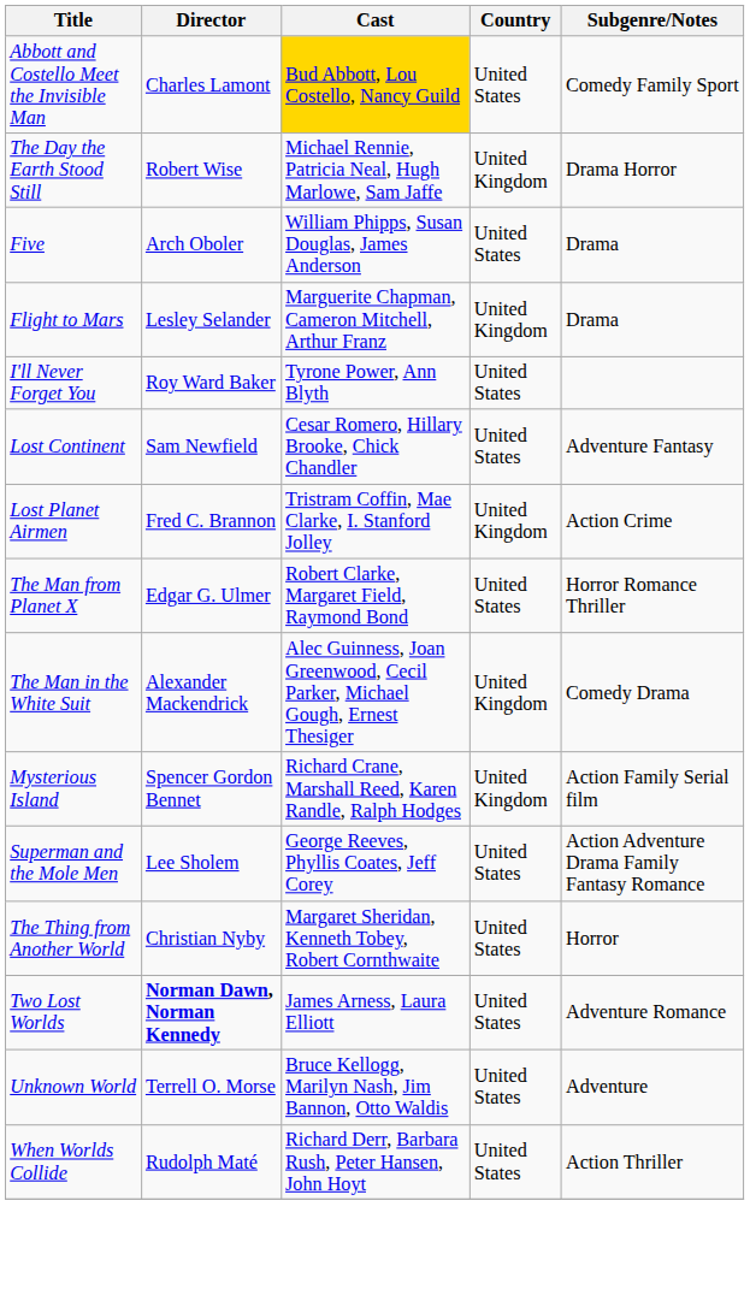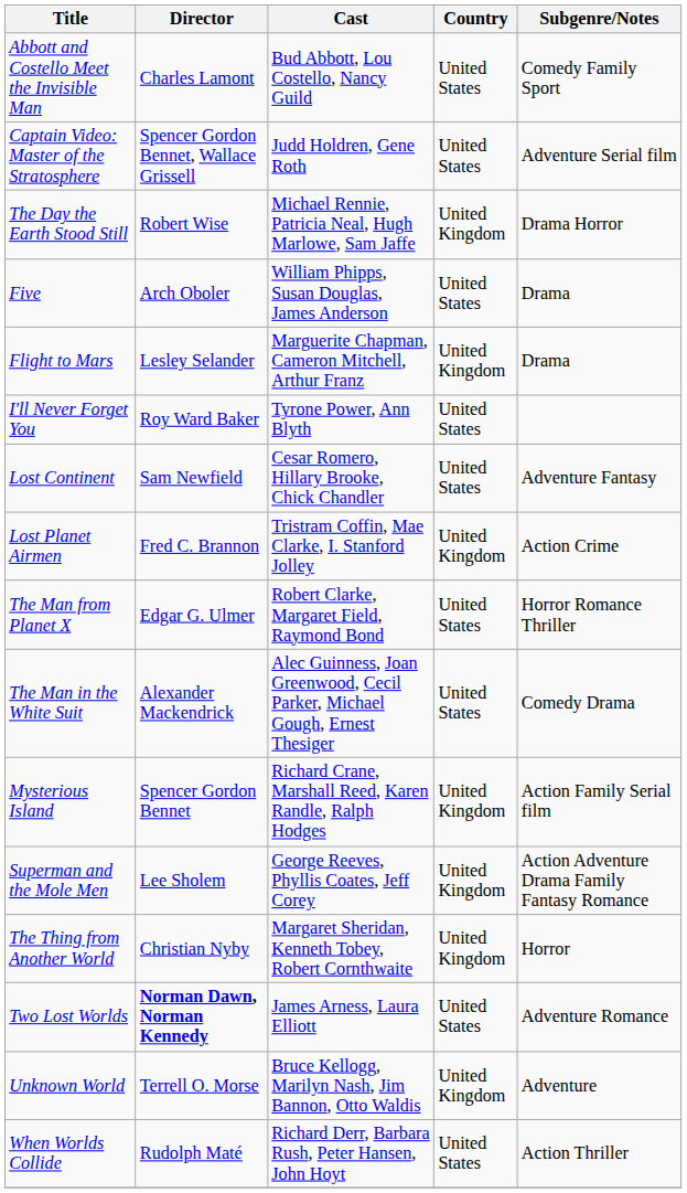 <table class="wikitable sortable">
 <tr>
 <th scope="col">Title</th>
 <th scope="col">Director</th>
 <th scope="col" class="unsortable">Cast</th>
 <th scope="col">Country</th>
 <th scope="col">Subgenre/Notes</th>
 </tr>
 <tr>
 <td><em><a href='#'>Abbott and Costello Meet the Invisible Man</a></em></td>
 <td><a href='#'>Charles Lamont</a></td>
-<td style="background: gold;"><a href='#'>Bud Abbott</a>, <a href='#'>Lou Costello</a>, <a href='#'>Nancy Guild</a></td>
+<td><a href='#'>Bud Abbott</a>, <a href='#'>Lou Costello</a>, <a href='#'>Nancy Guild</a></td>
 <td>United States</td>
 <td>Comedy Family Sport</td>
+</tr>
+<tr>
+<td><em><a href='#'>Captain Video: Master of the Stratosphere</a></em></td>
+<td><a href='#'>Spencer Gordon Bennet</a>, <a href='#'>Wallace Grissell</a></td>
+<td><a href='#'>Judd Holdren</a>, <a href='#'>Gene Roth</a></td>
+<td>United States</td>
+<td>Adventure Serial film</td>
 </tr>
 <tr>
 <td><em><a href='#'>The Day the Earth Stood Still</a></em></td>
 <td><a href='#'>Robert Wise</a></td>
 <td><a href='#'>Michael Rennie</a>, <a href='#'>Patricia Neal</a>, <a href='#'>Hugh Marlowe</a>, <a href='#'>Sam Jaffe</a></td>
 <td>United Kingdom</td>
 <td>Drama Horror</td>
 </tr>
 <tr>
 <td><em><a href='#'>Five</a></em></td>
 <td><a href='#'>Arch Oboler</a></td>
 <td><a href='#'>William Phipps</a>, <a href='#'>Susan Douglas</a>, <a href='#'>James Anderson</a></td>
 <td>United States</td>
 <td>Drama </td>
 </tr>
 <tr>
 <td><em><a href='#'>Flight to Mars</a></em></td>
 <td><a href='#'>Lesley Selander</a></td>
 <td><a href='#'>Marguerite Chapman</a>, <a href='#'>Cameron Mitchell</a>, <a href='#'>Arthur Franz</a></td>
 <td>United Kingdom</td>
 <td>Drama</td>
 </tr>
 <tr>
 <td><em><a href='#'>I'll Never Forget You</a></em></td>
 <td><a href='#'>Roy Ward Baker</a></td>
 <td><a href='#'>Tyrone Power</a>, <a href='#'>Ann Blyth</a></td>
 <td>United States</td>
 </tr>
 <tr>
 <td><em><a href='#'>Lost Continent</a></em></td>
 <td><a href='#'>Sam Newfield</a></td>
 <td><a href='#'>Cesar Romero</a>, <a href='#'>Hillary Brooke</a>, <a href='#'>Chick Chandler</a></td>
 <td>United States</td>
 <td>Adventure Fantasy</td>
 </tr>
 <tr>
 <td><em><a href='#'>Lost Planet Airmen</a></em></td>
 <td><a href='#'>Fred C. Brannon</a></td>
 <td><a href='#'>Tristram Coffin</a>, <a href='#'>Mae Clarke</a>, <a href='#'>I. Stanford Jolley</a></td>
 <td>United Kingdom</td>
 <td>Action Crime </td>
 </tr>
 <tr>
 <td><em><a href='#'>The Man from Planet X</a></em></td>
 <td><a href='#'>Edgar G. Ulmer</a></td>
 <td><a href='#'>Robert Clarke</a>, <a href='#'>Margaret Field</a>, <a href='#'>Raymond Bond</a></td>
 <td>United States</td>
 <td>Horror Romance Thriller</td>
 </tr>
 <tr>
 <td><em><a href='#'>The Man in the White Suit</a></em></td>
 <td><a href='#'>Alexander Mackendrick</a></td>
 <td><a href='#'>Alec Guinness</a>, <a href='#'>Joan Greenwood</a>, <a href='#'>Cecil Parker</a>, <a href='#'>Michael Gough</a>, <a href='#'>Ernest Thesiger</a></td>
-<td>United Kingdom</td>
+<td>United States</td>
 <td>Comedy Drama</td>
 </tr>
 <tr>
 <td><em><a href='#'>Mysterious Island</a></em></td>
 <td><a href='#'>Spencer Gordon Bennet</a></td>
 <td><a href='#'>Richard Crane</a>, <a href='#'>Marshall Reed</a>, <a href='#'>Karen Randle</a>, <a href='#'>Ralph Hodges</a></td>
 <td>United Kingdom</td>
 <td>Action Family Serial film</td>
 </tr>
 <tr>
 <td><em><a href='#'>Superman and the Mole Men</a></em></td>
 <td><a href='#'>Lee Sholem</a></td>
 <td><a href='#'>George Reeves</a>, <a href='#'>Phyllis Coates</a>, <a href='#'>Jeff Corey</a></td>
-<td>United States</td>
+<td>United Kingdom</td>
 <td>Action Adventure Drama Family Fantasy Romance</td>
 </tr>
 <tr>
 <td><em><a href='#'>The Thing from Another World</a></em></td>
 <td><a href='#'>Christian Nyby</a></td>
 <td><a href='#'>Margaret Sheridan</a>, <a href='#'>Kenneth Tobey</a>, <a href='#'>Robert Cornthwaite</a></td>
-<td>United States</td>
+<td>United Kingdom</td>
 <td>Horror</td>
 </tr>
 <tr>
 <td><em><a href='#'>Two Lost Worlds</a></em></td>
 <td><strong><a href='#'>Norman Dawn</a>, <a href='#'>Norman Kennedy</a></strong></td>
 <td><a href='#'>James Arness</a>, <a href='#'>Laura Elliott</a></td>
 <td>United States</td>
 <td>Adventure Romance</td>
 </tr>
 <tr>
 <td><em><a href='#'>Unknown World</a></em></td>
 <td><a href='#'>Terrell O. Morse</a></td>
 <td><a href='#'>Bruce Kellogg</a>, <a href='#'>Marilyn Nash</a>, <a href='#'>Jim Bannon</a>, <a href='#'>Otto Waldis</a></td>
-<td>United States</td>
+<td>United Kingdom</td>
 <td>Adventure</td>
 </tr>
 <tr>
 <td><em><a href='#'>When Worlds Collide</a></em></td>
 <td><a href='#'>Rudolph Maté</a></td>
 <td><a href='#'>Richard Derr</a>, <a href='#'>Barbara Rush</a>, <a href='#'>Peter Hansen</a>, <a href='#'>John Hoyt</a></td>
 <td>United States</td>
 <td>Action Thriller</td>
 </tr>
 <tr>
 </tr>
 </table>
